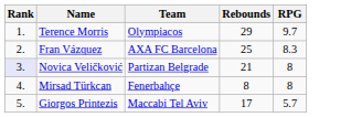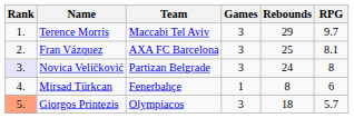 <table class="wikitable" style="text-align: center;">
 <tr>
 <th>Rank</th>
 <th>Name</th>
 <th>Team</th>
+<th>Games</th>
 <th>Rebounds</th>
 <th width=40>RPG</th>
 </tr>
 <tr>
 <td>1.</td>
 <td align="left"> <a href='#'>Terence Morris</a></td>
-<td align="left"> <a href='#'>Olympiacos</a></td>
+<td align="left"> <a href='#'>Maccabi Tel Aviv</a></td>
+<td>3</td>
 <td>29</td>
 <td>9.7</td>
 </tr>
 <tr>
 <td>2.</td>
 <td align="left"> <a href='#'>Fran Vázquez</a></td>
 <td align="left"> <a href='#'>AXA FC Barcelona</a></td>
+<td>3</td>
 <td>25</td>
-<td>8.3</td>
+<td>8.1</td>
 </tr>
 <tr>
 <td style="background: lavender;">3.</td>
 <td align="left"> <a href='#'>Novica Veličković</a></td>
 <td align="left"> <a href='#'>Partizan Belgrade</a></td>
-<td>21</td>
+<td>3</td>
+<td>24</td>
 <td>8</td>
 </tr>
 <tr>
 <td>4.</td>
 <td align="left"> <a href='#'>Mirsad Türkcan</a></td>
 <td align="left"> <a href='#'>Fenerbahçe</a></td>
+<td>1</td>
 <td>8</td>
-<td>8</td>
+<td>6</td>
 </tr>
 <tr>
-<td>5.</td>
+<td style="background: lightsalmon;">5.</td>
 <td align="left"> <a href='#'>Giorgos Printezis</a></td>
-<td align="left"> <a href='#'>Maccabi Tel Aviv</a></td>
-<td>17</td>
+<td align="left"> <a href='#'>Olympiacos</a></td>
+<td>3</td>
+<td>18</td>
 <td>5.7</td>
 </tr>
 </table>
